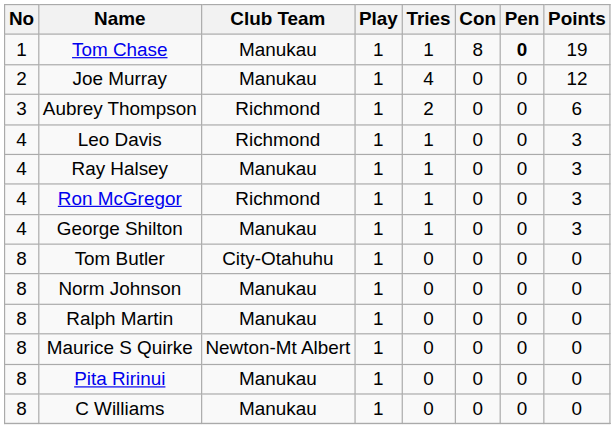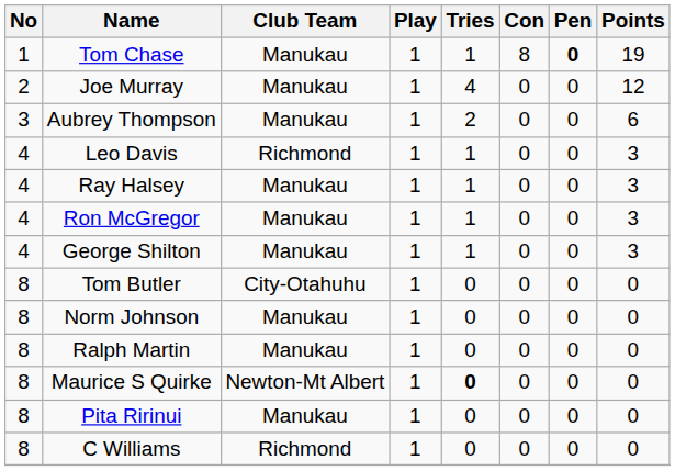 <table class="wikitable sortable" style="text-align: center;">
 <tr>
 <th>No</th>
 <th>Name</th>
 <th>Club Team</th>
 <th>Play</th>
 <th>Tries</th>
 <th>Con</th>
 <th>Pen</th>
 <th>Points</th>
 </tr>
 <tr>
 <td>1</td>
 <td><a href='#'>Tom Chase</a></td>
 <td>Manukau</td>
 <td>1</td>
 <td>1</td>
 <td>8</td>
 <td><strong>0</strong></td>
 <td>19</td>
 </tr>
 <tr>
 <td>2</td>
 <td>Joe Murray</td>
 <td>Manukau</td>
 <td>1</td>
 <td>4</td>
 <td>0</td>
 <td>0</td>
 <td>12</td>
 </tr>
 <tr>
 <td>3</td>
 <td>Aubrey Thompson</td>
-<td>Richmond</td>
+<td>Manukau</td>
 <td>1</td>
 <td>2</td>
 <td>0</td>
 <td>0</td>
 <td>6</td>
 </tr>
 <tr>
 <td>4</td>
 <td>Leo Davis</td>
 <td>Richmond</td>
 <td>1</td>
 <td>1</td>
 <td>0</td>
 <td>0</td>
 <td>3</td>
 </tr>
 <tr>
 <td>4</td>
 <td>Ray Halsey</td>
 <td>Manukau</td>
 <td>1</td>
 <td>1</td>
 <td>0</td>
 <td>0</td>
 <td>3</td>
 </tr>
 <tr>
 <td>4</td>
 <td><a href='#'>Ron McGregor</a></td>
-<td>Richmond</td>
+<td>Manukau</td>
 <td>1</td>
 <td>1</td>
 <td>0</td>
 <td>0</td>
 <td>3</td>
 </tr>
 <tr>
 <td>4</td>
 <td>George Shilton</td>
 <td>Manukau</td>
 <td>1</td>
 <td>1</td>
 <td>0</td>
 <td>0</td>
 <td>3</td>
 </tr>
 <tr>
 <td>8</td>
 <td>Tom Butler</td>
 <td>City-Otahuhu</td>
 <td>1</td>
 <td>0</td>
 <td>0</td>
 <td>0</td>
 <td>0</td>
 </tr>
 <tr>
 <td>8</td>
 <td>Norm Johnson</td>
 <td>Manukau</td>
 <td>1</td>
 <td>0</td>
 <td>0</td>
 <td>0</td>
 <td>0</td>
 </tr>
 <tr>
 <td>8</td>
 <td>Ralph Martin</td>
 <td>Manukau</td>
 <td>1</td>
 <td>0</td>
 <td>0</td>
 <td>0</td>
 <td>0</td>
 </tr>
 <tr>
 <td>8</td>
 <td>Maurice S Quirke</td>
 <td>Newton-Mt Albert</td>
 <td>1</td>
-<td>0</td>
+<td><strong>0</strong></td>
 <td>0</td>
 <td>0</td>
 <td>0</td>
 </tr>
 <tr>
 <td>8</td>
 <td><a href='#'>Pita Ririnui</a></td>
 <td>Manukau</td>
 <td>1</td>
 <td>0</td>
 <td>0</td>
 <td>0</td>
 <td>0</td>
 </tr>
 <tr>
 <td>8</td>
 <td>C Williams</td>
-<td>Manukau</td>
+<td>Richmond</td>
 <td>1</td>
 <td>0</td>
 <td>0</td>
 <td>0</td>
 <td>0</td>
 </tr>
 <tr>
 </tr>
 </table>
